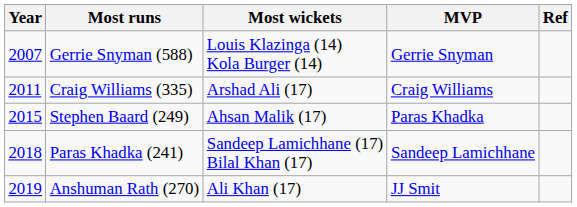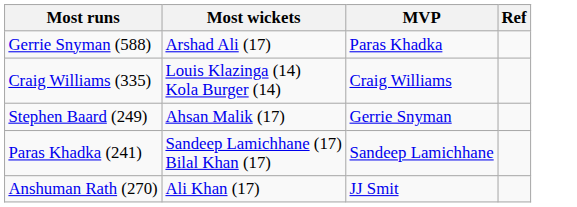 <table class="wikitable">
 <tr>
-<th>Year</th>
 <th>Most runs</th>
 <th>Most wickets</th>
 <th>MVP</th>
 <th>Ref</th>
 </tr>
 <tr>
-<td><a href='#'>2007</a></td>
 <td> <a href='#'>Gerrie Snyman</a> (588)</td>
+<td> <a href='#'>Arshad Ali</a> (17)</td>
+<td> <a href='#'>Paras Khadka</a></td>
+<td></td>
+</tr>
+<tr>
+<td> <a href='#'>Craig Williams</a> (335)</td>
 <td> <a href='#'>Louis Klazinga</a> (14)<br> <a href='#'>Kola Burger</a> (14)</td>
+<td> <a href='#'>Craig Williams</a></td>
+<td></td>
+</tr>
+<tr>
+<td> <a href='#'>Stephen Baard</a> (249)</td>
+<td> <a href='#'>Ahsan Malik</a> (17)</td>
 <td> <a href='#'>Gerrie Snyman</a></td>
 <td></td>
 </tr>
 <tr>
-<td><a href='#'>2011</a></td>
-<td> <a href='#'>Craig Williams</a> (335)</td>
-<td> <a href='#'>Arshad Ali</a> (17)</td>
-<td> <a href='#'>Craig Williams</a></td>
-<td></td>
-</tr>
-<tr>
-<td><a href='#'>2015</a></td>
-<td> <a href='#'>Stephen Baard</a> (249)</td>
-<td> <a href='#'>Ahsan Malik</a> (17)</td>
-<td> <a href='#'>Paras Khadka</a></td>
-<td></td>
-</tr>
-<tr>
-<td><a href='#'>2018</a></td>
 <td> <a href='#'>Paras Khadka</a> (241)</td>
 <td> <a href='#'>Sandeep Lamichhane</a> (17)<br> <a href='#'>Bilal Khan</a> (17)</td>
 <td> <a href='#'>Sandeep Lamichhane</a></td>
 <td></td>
 </tr>
 <tr>
-<td><a href='#'>2019</a></td>
 <td> <a href='#'>Anshuman Rath</a> (270)</td>
 <td> <a href='#'>Ali Khan</a> (17)</td>
 <td> <a href='#'>JJ Smit</a></td>
 <td></td>
 </tr>
 </table>
